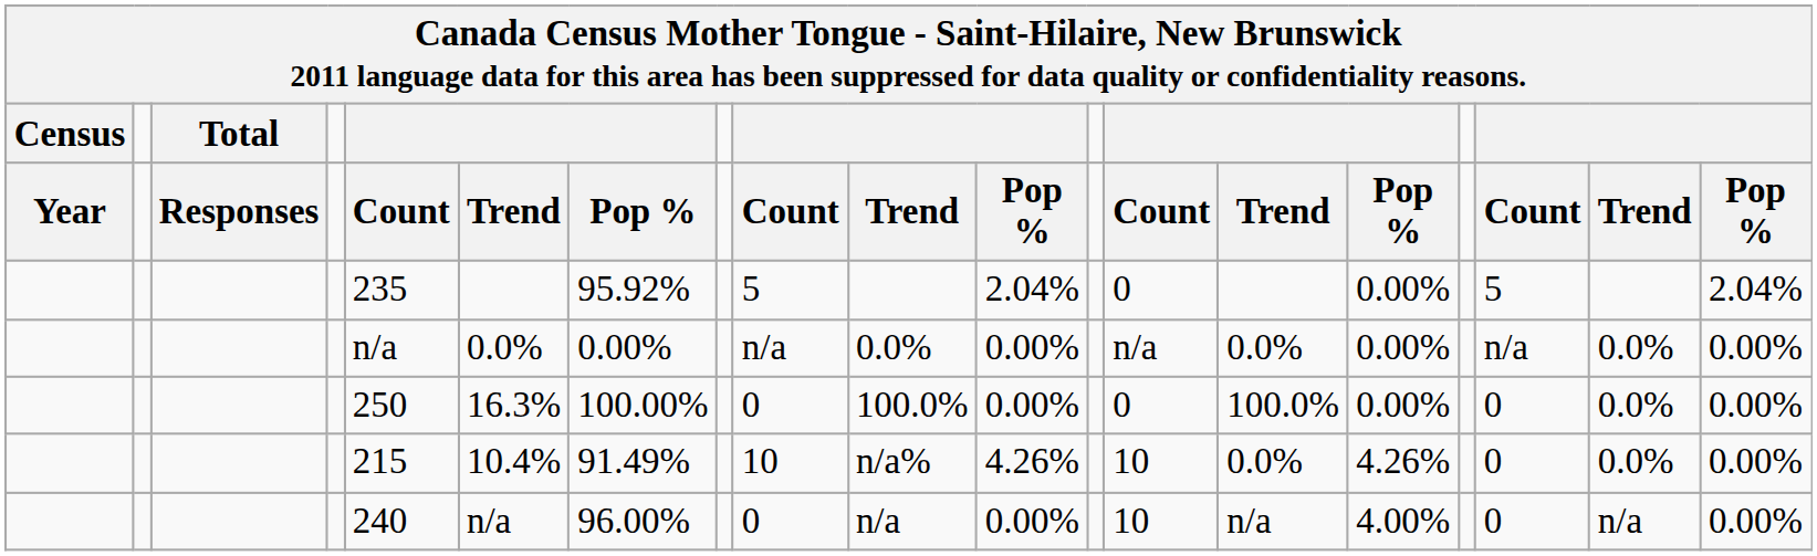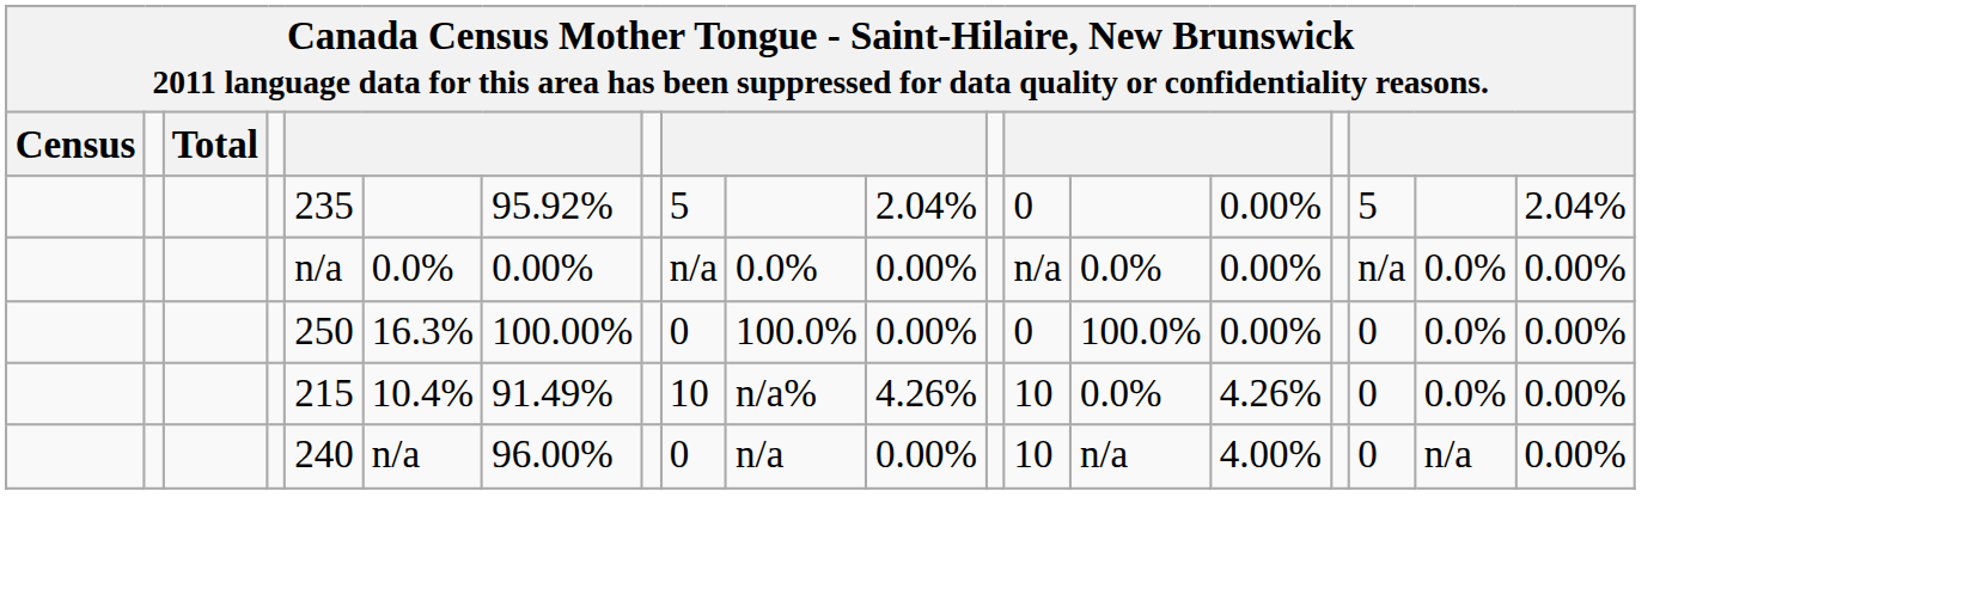 <table class="wikitable">
 <tr>
 <th colspan="19">Canada Census Mother Tongue - Saint-Hilaire, New Brunswick<br><small>2011 language data for this area has been suppressed for data quality or confidentiality reasons.</small></th>
 </tr>
 <tr>
 <th>Census</th>
 <td></td>
 <th>Total</th>
 <td colspan="1"></td>
 <th colspan="3"></th>
 <td colspan="1"></td>
 <th colspan="3"></th>
 <td colspan="1"></td>
 <th colspan="3"></th>
 <td colspan="1"></td>
 <th colspan="3"></th>
-</tr>
-<tr>
-<th>Year</th>
-<td></td>
-<th>Responses</th>
-<td></td>
-<th>Count</th>
-<th>Trend</th>
-<th>Pop %</th>
-<td></td>
-<th>Count</th>
-<th>Trend</th>
-<th>Pop %</th>
-<td></td>
-<th>Count</th>
-<th>Trend</th>
-<th>Pop %</th>
-<td></td>
-<th>Count</th>
-<th>Trend</th>
-<th>Pop %</th>
 </tr>
 <tr>
 <td></td>
 <td></td>
 <td></td>
 <td></td>
 <td>235</td>
 <td></td>
 <td>95.92%</td>
 <td></td>
 <td>5</td>
 <td></td>
 <td>2.04%</td>
 <td></td>
 <td>0</td>
 <td></td>
 <td>0.00%</td>
 <td></td>
 <td>5</td>
 <td></td>
 <td>2.04%</td>
 </tr>
 <tr>
 <td></td>
 <td></td>
 <td></td>
 <td></td>
 <td>n/a</td>
 <td> 0.0%</td>
 <td>0.00%</td>
 <td></td>
 <td>n/a</td>
 <td> 0.0%</td>
 <td>0.00%</td>
 <td></td>
 <td>n/a</td>
 <td> 0.0%</td>
 <td>0.00%</td>
 <td></td>
 <td>n/a</td>
 <td> 0.0%</td>
 <td>0.00%</td>
 </tr>
 <tr>
 <td></td>
 <td></td>
 <td></td>
 <td></td>
 <td>250</td>
 <td> 16.3%</td>
 <td>100.00%</td>
 <td></td>
 <td>0</td>
 <td> 100.0%</td>
 <td>0.00%</td>
 <td></td>
 <td>0</td>
 <td> 100.0%</td>
 <td>0.00%</td>
 <td></td>
 <td>0</td>
 <td> 0.0%</td>
 <td>0.00%</td>
 </tr>
 <tr>
 <td></td>
 <td></td>
 <td></td>
 <td></td>
 <td>215</td>
 <td> 10.4%</td>
 <td>91.49%</td>
 <td></td>
 <td>10</td>
 <td> n/a%</td>
 <td>4.26%</td>
 <td></td>
 <td>10</td>
 <td> 0.0%</td>
 <td>4.26%</td>
 <td></td>
 <td>0</td>
 <td> 0.0%</td>
 <td>0.00%</td>
 </tr>
 <tr>
 <td></td>
 <td></td>
 <td></td>
 <td></td>
 <td>240</td>
 <td>n/a</td>
 <td>96.00%</td>
 <td></td>
 <td>0</td>
 <td>n/a</td>
 <td>0.00%</td>
 <td></td>
 <td>10</td>
 <td>n/a</td>
 <td>4.00%</td>
 <td></td>
 <td>0</td>
 <td>n/a</td>
 <td>0.00%</td>
 </tr>
 </table>
